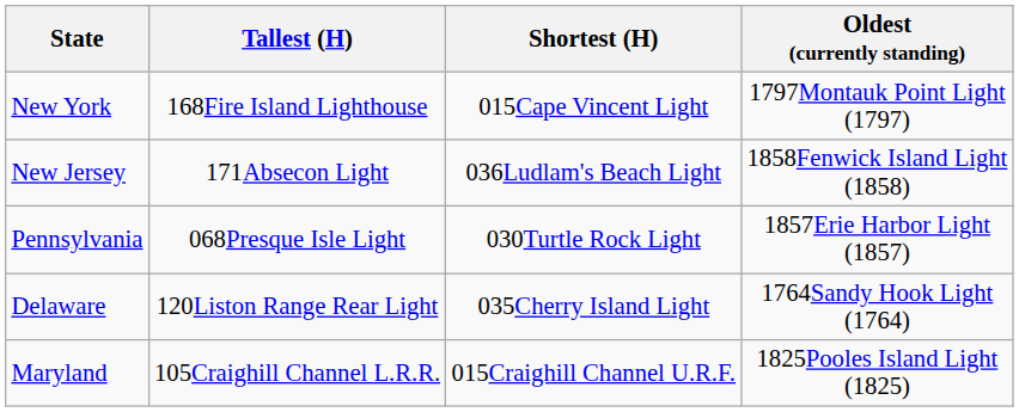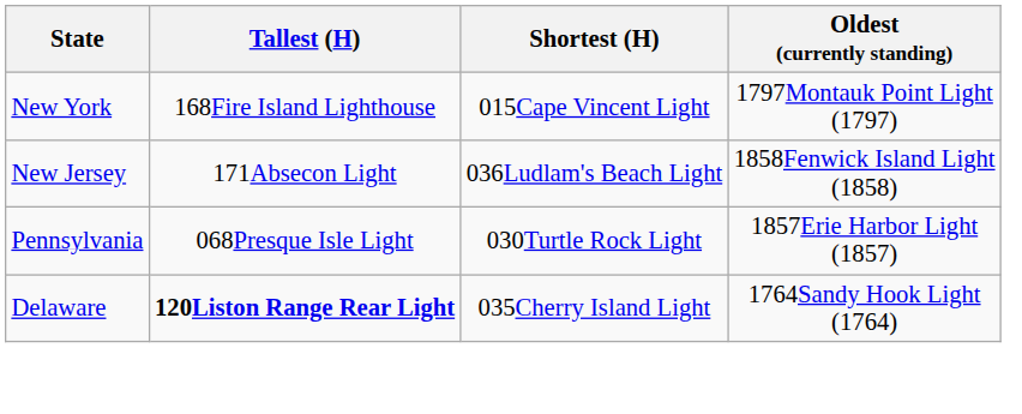 <table class="wikitable sortable">
 <tr>
 <th>State</th>
 <th><a href='#'>Tallest</a> (<a href='#'>H</a>)</th>
 <th>Shortest (H)</th>
 <th>Oldest<br><small>(currently standing)</small></th>
 </tr>
 <tr>
 <td><a href='#'>New York</a></td>
 <td style="text-align: center;"><span>168</span><a href='#'>Fire Island Lighthouse</a><br> </td>
 <td style="text-align: center;"><span>015</span><a href='#'>Cape Vincent Light</a><br> </td>
 <td style="text-align: center;"><span>1797</span><a href='#'>Montauk Point Light</a><br>(1797)</td>
 </tr>
 <tr>
 <td><a href='#'>New Jersey</a></td>
 <td style="text-align: center;"><span>171</span><a href='#'>Absecon Light</a><br> </td>
 <td style="text-align: center;"><span>036</span><a href='#'>Ludlam's Beach Light</a><br> </td>
 <td style="text-align: center;"><span>1858</span><a href='#'>Fenwick Island Light</a><br>(1858)</td>
 </tr>
 <tr>
 <td><a href='#'>Pennsylvania</a></td>
 <td style="text-align: center;"><span>068</span><a href='#'>Presque Isle Light</a><br> </td>
 <td style="text-align: center;"><span>030</span><a href='#'>Turtle Rock Light</a><br> </td>
 <td style="text-align: center;"><span>1857</span><a href='#'>Erie Harbor Light</a><br>(1857)</td>
 </tr>
 <tr>
 <td><a href='#'>Delaware</a></td>
-<td style="text-align: center;"><span>120</span><a href='#'>Liston Range Rear Light</a><br> </td>
+<td style="text-align: center;"><strong><span>120</span><a href='#'>Liston Range Rear Light</a><br> </strong></td>
 <td style="text-align: center;"><span>035</span><a href='#'>Cherry Island Light</a><br> </td>
 <td style="text-align: center;"><span>1764</span><a href='#'>Sandy Hook Light</a><br>(1764)</td>
 </tr>
-<tr>
-<td><a href='#'>Maryland</a></td>
-<td style="text-align: center;"><span>105</span><a href='#'>Craighill Channel L.R.R.</a><br> </td>
-<td style="text-align: center;"><span>015</span><a href='#'>Craighill Channel U.R.F.</a><br> </td>
-<td style="text-align: center;"><span>1825</span><a href='#'>Pooles Island Light</a><br>(1825)</td>
-</tr>
 </table>
